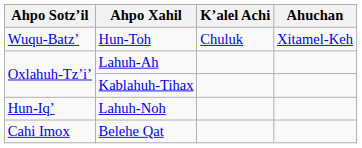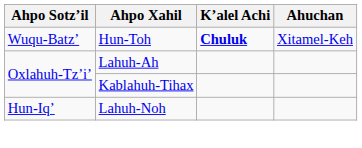 <table class="wikitable">
 <tr>
 <th>Ahpo Sotzʼil</th>
 <th>Ahpo Xahil</th>
 <th>Kʼalel Achi</th>
 <th>Ahuchan</th>
 </tr>
 <tr>
 <td><a href='#'>Wuqu-Batzʼ</a></td>
 <td><a href='#'>Hun-Toh</a></td>
-<td><a href='#'>Chuluk</a></td>
+<td><strong><a href='#'>Chuluk</a></strong></td>
 <td><a href='#'>Xitamel-Keh</a></td>
 </tr>
 <tr>
 <td rowspan="2"><a href='#'>Oxlahuh-Tzʼiʼ</a></td>
 <td><a href='#'>Lahuh-Ah</a></td>
 <td></td>
 <td></td>
 </tr>
 <tr>
 <td><a href='#'>Kablahuh-Tihax</a></td>
 <td></td>
 <td></td>
 </tr>
 <tr>
 <td><a href='#'>Hun-Iqʼ</a></td>
 <td><a href='#'>Lahuh-Noh</a></td>
 <td></td>
 <td></td>
 </tr>
-<tr>
-<td><a href='#'>Cahi Imox</a></td>
-<td><a href='#'>Belehe Qat</a></td>
-<td></td>
-<td></td>
-</tr>
 </table>
